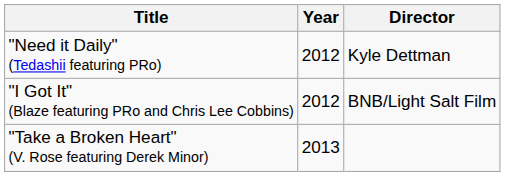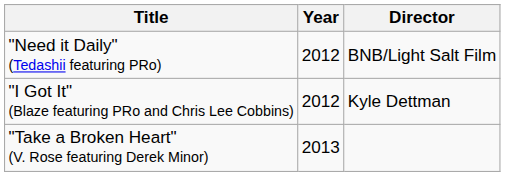 <table class="wikitable">
 <tr>
 <th>Title</th>
 <th>Year</th>
 <th>Director</th>
 </tr>
 <tr>
 <td>"Need it Daily" <br><small>(<a href='#'>Tedashii</a> featuring PRo)</small></td>
 <td>2012</td>
-<td>Kyle Dettman</td>
+<td>BNB/Light Salt Film</td>
 </tr>
 <tr>
 <td>"I Got It" <br><small>(Blaze featuring PRo and Chris Lee Cobbins)</small></td>
 <td>2012</td>
-<td>BNB/Light Salt Film</td>
+<td>Kyle Dettman</td>
 </tr>
 <tr>
 <td>"Take a Broken Heart" <br><small>(V. Rose featuring Derek Minor)</small></td>
 <td>2013</td>
 <td></td>
 </tr>
 </table>
